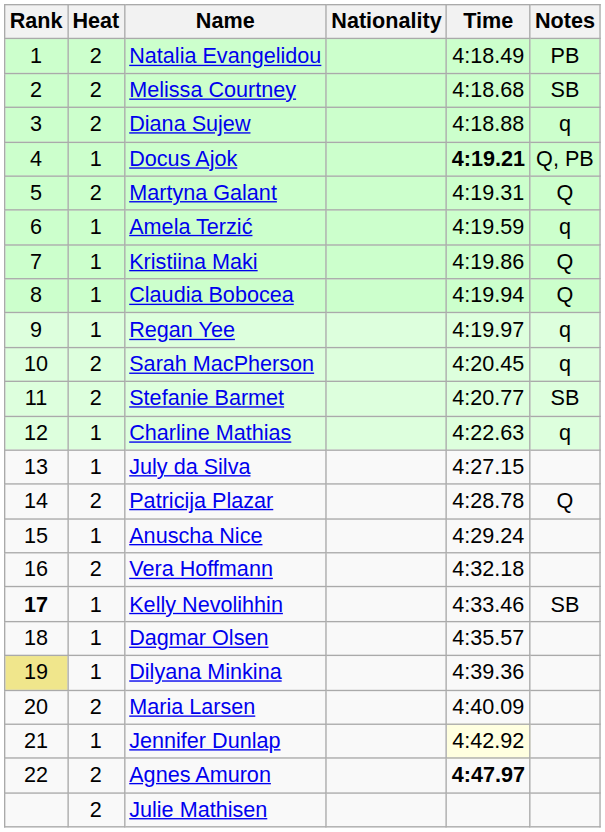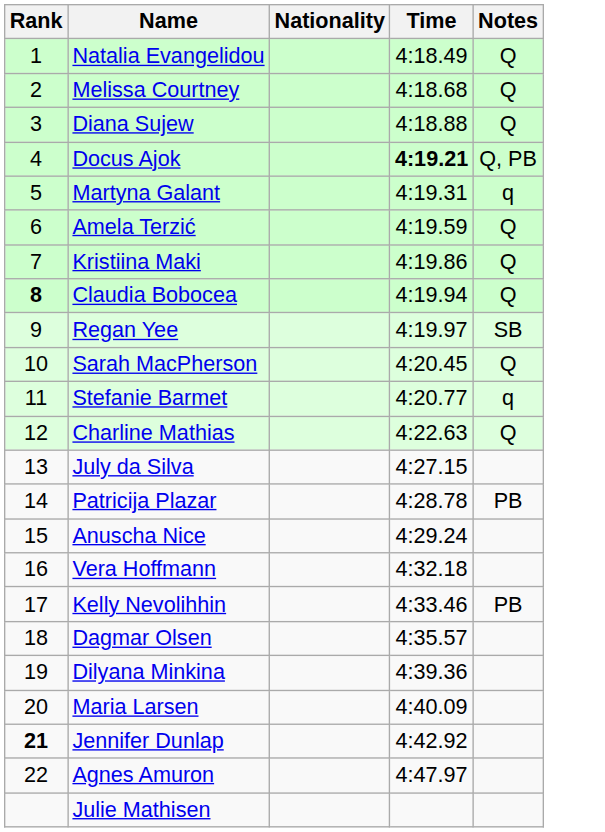 <table class="wikitable sortable" style="text-align:center">
 <tr>
 <th>Rank</th>
-<th>Heat</th>
 <th>Name</th>
 <th>Nationality</th>
 <th>Time</th>
 <th>Notes</th>
 </tr>
 <tr bgcolor=ccffcc>
 <td>1</td>
-<td>2</td>
 <td align=left><a href='#'>Natalia Evangelidou</a></td>
 <td align=left></td>
 <td>4:18.49</td>
-<td>PB</td>
+<td>Q</td>
 </tr>
 <tr bgcolor=ccffcc>
-<td>2</td>
 <td>2</td>
 <td align=left><a href='#'>Melissa Courtney</a></td>
 <td align=left></td>
 <td>4:18.68</td>
-<td>SB</td>
+<td>Q</td>
 </tr>
 <tr bgcolor=ccffcc>
 <td>3</td>
-<td>2</td>
 <td align=left><a href='#'>Diana Sujew</a></td>
 <td align=left></td>
 <td>4:18.88</td>
-<td>q</td>
+<td>Q</td>
 </tr>
 <tr bgcolor=ccffcc>
 <td>4</td>
-<td>1</td>
 <td align=left><a href='#'>Docus Ajok</a></td>
 <td align=left></td>
 <td><strong>4:19.21</strong></td>
 <td>Q, PB</td>
 </tr>
 <tr bgcolor=ccffcc>
 <td>5</td>
-<td>2</td>
 <td align=left><a href='#'>Martyna Galant</a></td>
 <td align=left></td>
 <td>4:19.31</td>
+<td>q</td>
+</tr>
+<tr bgcolor=ccffcc>
+<td>6</td>
+<td align=left><a href='#'>Amela Terzić</a></td>
+<td align=left></td>
+<td>4:19.59</td>
 <td>Q</td>
 </tr>
 <tr bgcolor=ccffcc>
-<td>6</td>
-<td>1</td>
-<td align=left><a href='#'>Amela Terzić</a></td>
-<td align=left></td>
-<td>4:19.59</td>
-<td>q</td>
-</tr>
-<tr bgcolor=ccffcc>
 <td>7</td>
-<td>1</td>
 <td align=left><a href='#'>Kristiina Maki</a></td>
 <td align=left></td>
 <td>4:19.86</td>
 <td>Q</td>
 </tr>
 <tr bgcolor=ccffcc>
-<td>8</td>
-<td>1</td>
+<td><strong>8</strong></td>
 <td align=left><a href='#'>Claudia Bobocea</a></td>
 <td align=left></td>
 <td>4:19.94</td>
 <td>Q</td>
 </tr>
 <tr bgcolor=ddffdd>
 <td>9</td>
-<td>1</td>
 <td align=left><a href='#'>Regan Yee</a></td>
 <td align=left></td>
 <td>4:19.97</td>
+<td>SB</td>
+</tr>
+<tr bgcolor=ddffdd>
+<td>10</td>
+<td align=left><a href='#'>Sarah MacPherson</a></td>
+<td align=left></td>
+<td>4:20.45</td>
+<td>Q</td>
+</tr>
+<tr bgcolor=ddffdd>
+<td>11</td>
+<td align=left><a href='#'>Stefanie Barmet</a></td>
+<td align=left></td>
+<td>4:20.77</td>
 <td>q</td>
 </tr>
 <tr bgcolor=ddffdd>
-<td>10</td>
-<td>2</td>
-<td align=left><a href='#'>Sarah MacPherson</a></td>
-<td align=left></td>
-<td>4:20.45</td>
-<td>q</td>
-</tr>
-<tr bgcolor=ddffdd>
-<td>11</td>
-<td>2</td>
-<td align=left><a href='#'>Stefanie Barmet</a></td>
-<td align=left></td>
-<td>4:20.77</td>
-<td>SB</td>
-</tr>
-<tr bgcolor=ddffdd>
 <td>12</td>
-<td>1</td>
 <td align=left><a href='#'>Charline Mathias</a></td>
 <td align=left></td>
 <td>4:22.63</td>
-<td>q</td>
+<td>Q</td>
 </tr>
 <tr>
 <td>13</td>
-<td>1</td>
 <td align=left><a href='#'>July da Silva</a></td>
 <td align=left></td>
 <td>4:27.15</td>
 <td></td>
 </tr>
 <tr>
 <td>14</td>
-<td>2</td>
 <td align=left><a href='#'>Patricija Plazar</a></td>
 <td align=left></td>
 <td>4:28.78</td>
-<td>Q</td>
+<td>PB</td>
 </tr>
 <tr>
 <td>15</td>
-<td>1</td>
 <td align=left><a href='#'>Anuscha Nice</a></td>
 <td align=left></td>
 <td>4:29.24</td>
 <td></td>
 </tr>
 <tr>
 <td>16</td>
-<td>2</td>
 <td align=left><a href='#'>Vera Hoffmann</a></td>
 <td align=left></td>
 <td>4:32.18</td>
 <td></td>
 </tr>
 <tr>
-<td><strong>17</strong></td>
-<td>1</td>
+<td>17</td>
 <td align=left><a href='#'>Kelly Nevolihhin</a></td>
 <td align=left></td>
 <td>4:33.46</td>
-<td>SB</td>
+<td>PB</td>
 </tr>
 <tr>
 <td>18</td>
-<td>1</td>
 <td align=left><a href='#'>Dagmar Olsen</a></td>
 <td align=left></td>
 <td>4:35.57</td>
 <td></td>
 </tr>
 <tr>
-<td style="background: khaki;">19</td>
-<td>1</td>
+<td>19</td>
 <td align=left><a href='#'>Dilyana Minkina</a></td>
 <td align=left></td>
 <td>4:39.36</td>
 <td></td>
 </tr>
 <tr>
 <td>20</td>
-<td>2</td>
 <td align=left><a href='#'>Maria Larsen</a></td>
 <td align=left></td>
 <td>4:40.09</td>
 <td></td>
 </tr>
 <tr>
-<td>21</td>
-<td>1</td>
+<td><strong>21</strong></td>
 <td align=left><a href='#'>Jennifer Dunlap</a></td>
 <td align=left></td>
-<td style="background: lightyellow;">4:42.92</td>
+<td>4:42.92</td>
 <td></td>
 </tr>
 <tr>
 <td>22</td>
-<td>2</td>
 <td align=left><a href='#'>Agnes Amuron</a></td>
 <td align=left></td>
-<td><strong>4:47.97</strong></td>
+<td>4:47.97</td>
 <td></td>
 </tr>
 <tr>
 <td></td>
-<td>2</td>
 <td align=left><a href='#'>Julie Mathisen</a></td>
 <td align=left></td>
 <td></td>
 <td></td>
 </tr>
 </table>
